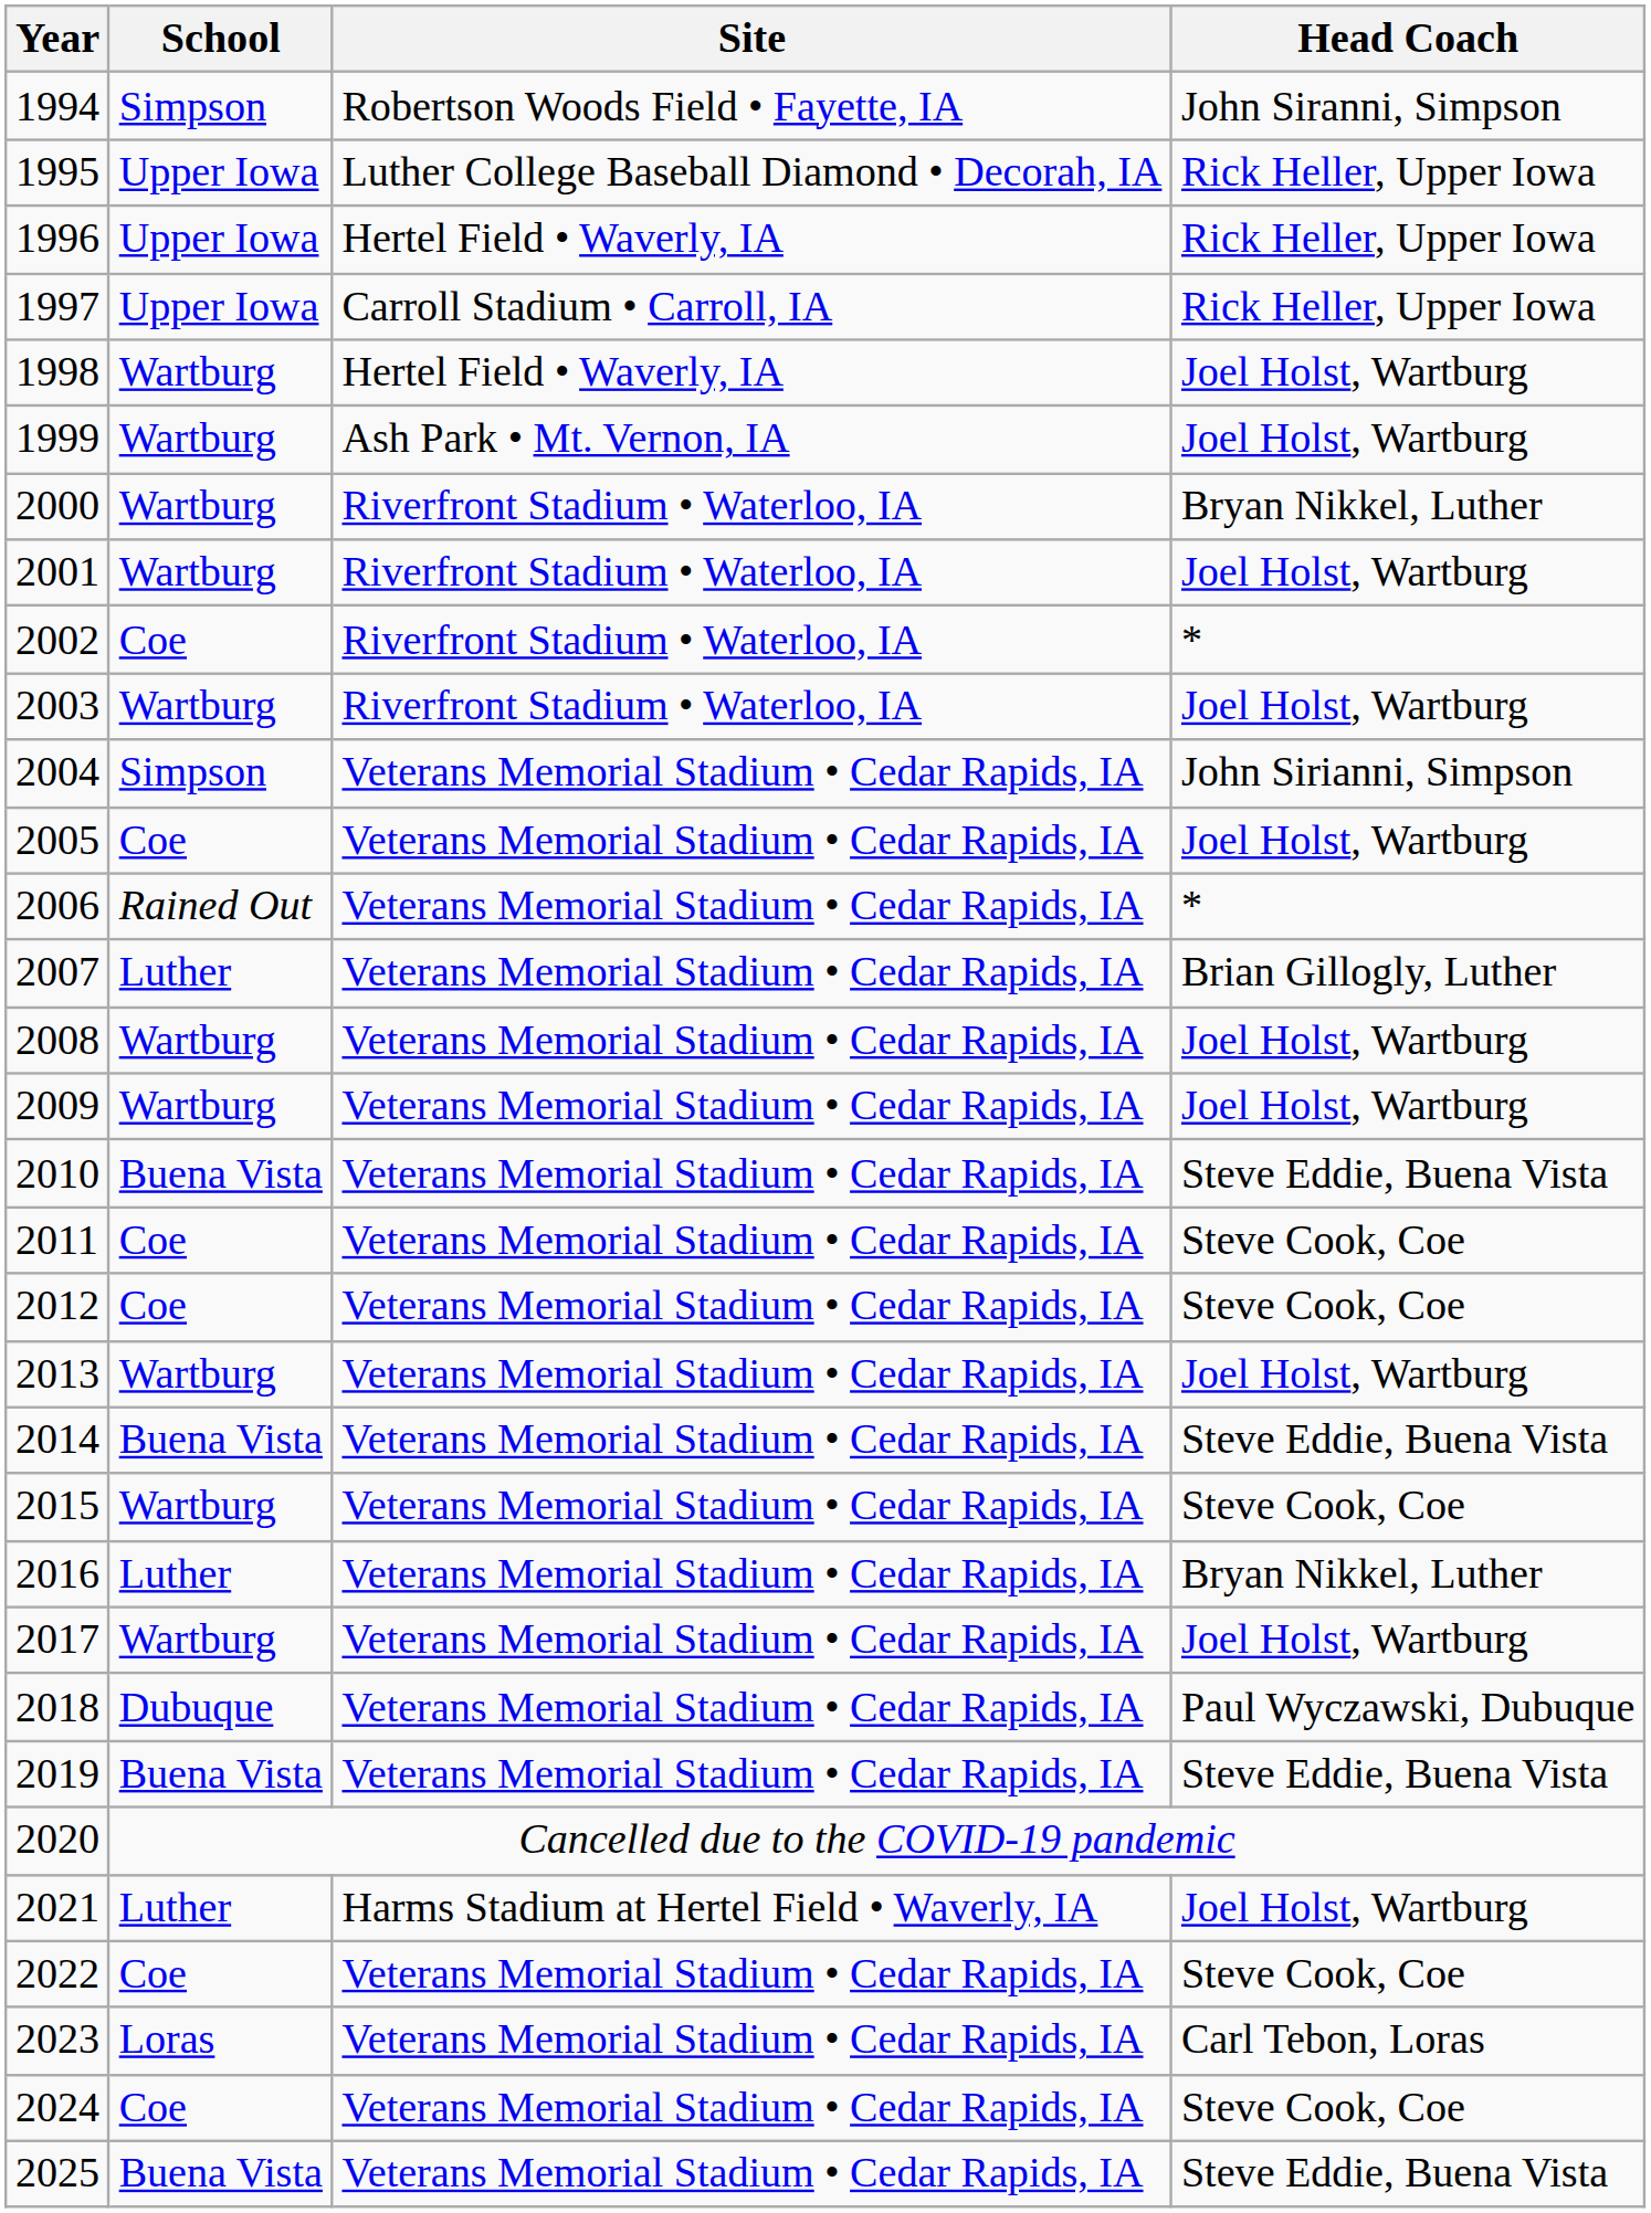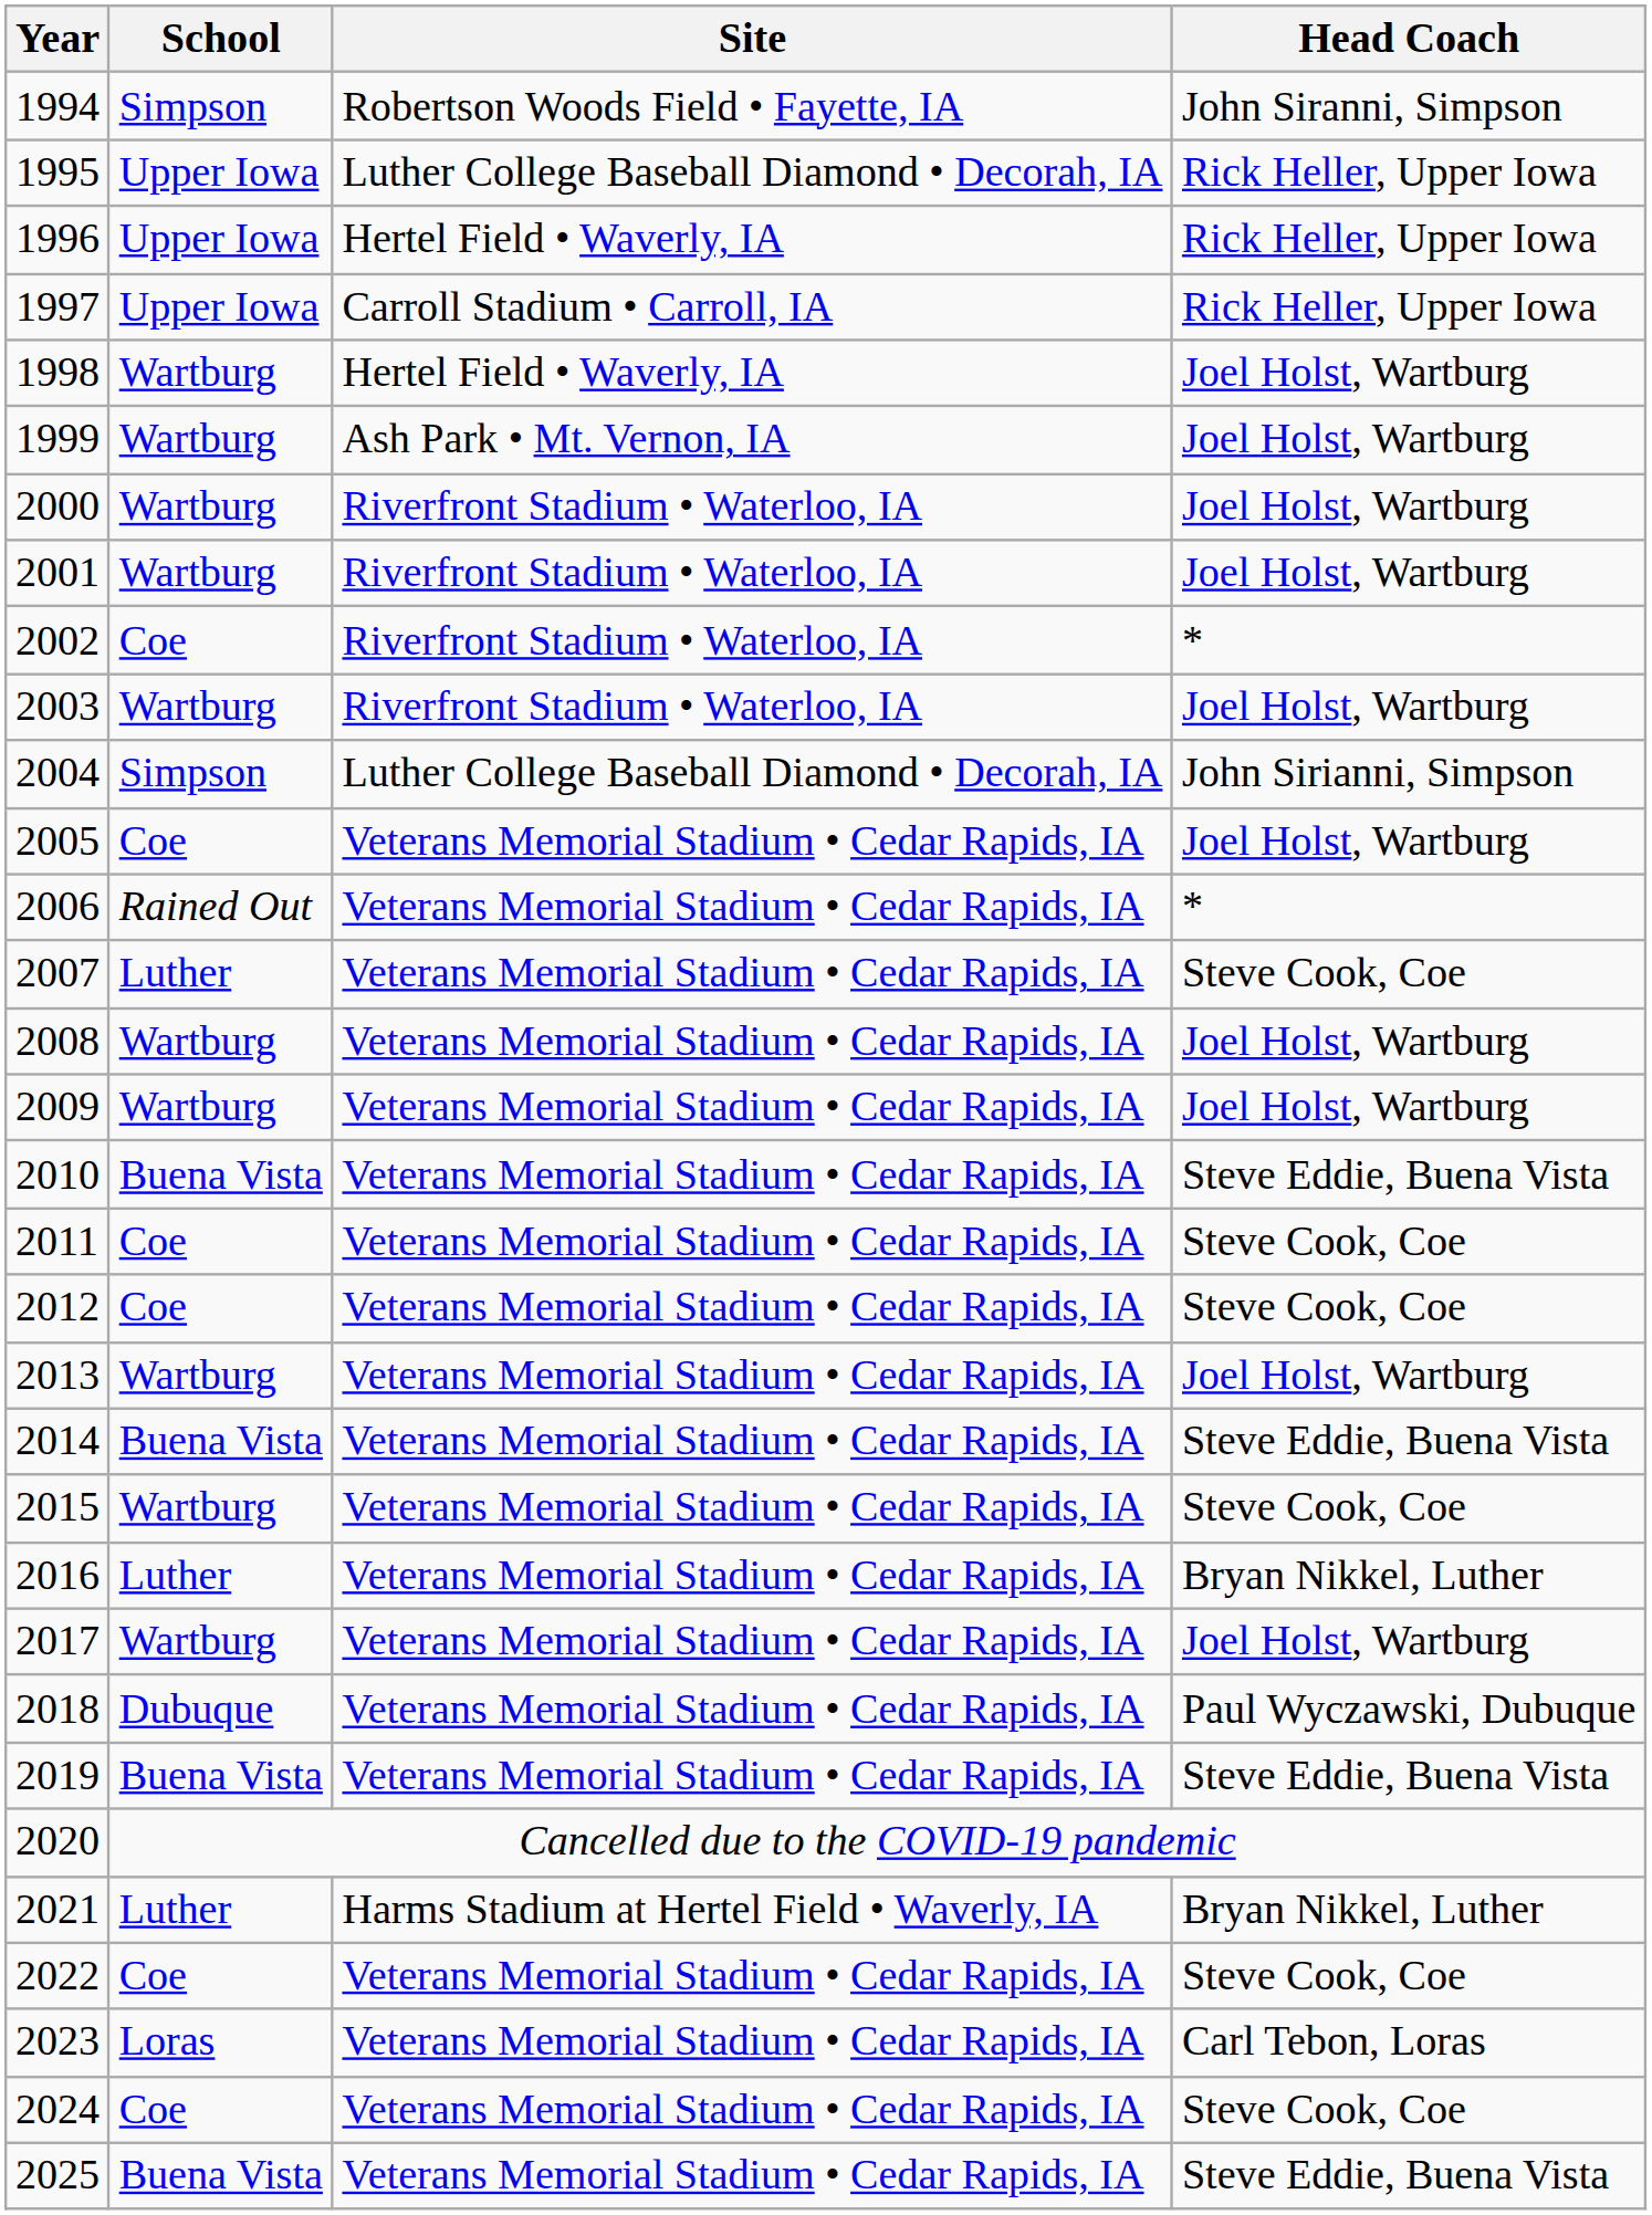 <table class="wikitable">
 <tr>
 <th>Year</th>
 <th>School</th>
 <th>Site</th>
 <th>Head Coach</th>
 </tr>
 <tr>
 <td>1994</td>
 <td><a href='#'>Simpson</a></td>
 <td>Robertson Woods Field • <a href='#'>Fayette, IA</a></td>
 <td>John Siranni, Simpson</td>
 </tr>
 <tr>
 <td>1995</td>
 <td><a href='#'>Upper Iowa</a></td>
 <td>Luther College Baseball Diamond • <a href='#'>Decorah, IA</a></td>
 <td><a href='#'>Rick Heller</a>, Upper Iowa</td>
 </tr>
 <tr>
 <td>1996</td>
 <td><a href='#'>Upper Iowa</a></td>
 <td>Hertel Field • <a href='#'>Waverly, IA</a></td>
 <td><a href='#'>Rick Heller</a>, Upper Iowa</td>
 </tr>
 <tr>
 <td>1997</td>
 <td><a href='#'>Upper Iowa</a></td>
 <td>Carroll Stadium • <a href='#'>Carroll, IA</a></td>
 <td><a href='#'>Rick Heller</a>, Upper Iowa</td>
 </tr>
 <tr>
 <td>1998</td>
 <td><a href='#'>Wartburg</a></td>
 <td>Hertel Field • <a href='#'>Waverly, IA</a></td>
 <td><a href='#'>Joel Holst</a>, Wartburg</td>
 </tr>
 <tr>
 <td>1999</td>
 <td><a href='#'>Wartburg</a></td>
 <td>Ash Park • <a href='#'>Mt. Vernon, IA</a></td>
 <td><a href='#'>Joel Holst</a>, Wartburg</td>
 </tr>
 <tr>
 <td>2000</td>
 <td><a href='#'>Wartburg</a></td>
 <td><a href='#'>Riverfront Stadium</a> • <a href='#'>Waterloo, IA</a></td>
-<td>Bryan Nikkel, Luther</td>
+<td><a href='#'>Joel Holst</a>, Wartburg</td>
 </tr>
 <tr>
 <td>2001</td>
 <td><a href='#'>Wartburg</a></td>
 <td><a href='#'>Riverfront Stadium</a> • <a href='#'>Waterloo, IA</a></td>
 <td><a href='#'>Joel Holst</a>, Wartburg</td>
 </tr>
 <tr>
 <td>2002</td>
 <td><a href='#'>Coe</a></td>
 <td><a href='#'>Riverfront Stadium</a> • <a href='#'>Waterloo, IA</a></td>
 <td>*</td>
 </tr>
 <tr>
 <td>2003</td>
 <td><a href='#'>Wartburg</a></td>
 <td><a href='#'>Riverfront Stadium</a> • <a href='#'>Waterloo, IA</a></td>
 <td><a href='#'>Joel Holst</a>, Wartburg</td>
 </tr>
 <tr>
 <td>2004</td>
 <td><a href='#'>Simpson</a></td>
-<td><a href='#'>Veterans Memorial Stadium</a> • <a href='#'>Cedar Rapids, IA</a></td>
+<td>Luther College Baseball Diamond • <a href='#'>Decorah, IA</a></td>
 <td>John Sirianni, Simpson</td>
 </tr>
 <tr>
 <td>2005</td>
 <td><a href='#'>Coe</a></td>
 <td><a href='#'>Veterans Memorial Stadium</a> • <a href='#'>Cedar Rapids, IA</a></td>
 <td><a href='#'>Joel Holst</a>, Wartburg</td>
 </tr>
 <tr>
 <td>2006</td>
 <td><em>Rained Out</em></td>
 <td><a href='#'>Veterans Memorial Stadium</a> • <a href='#'>Cedar Rapids, IA</a></td>
 <td>*</td>
 </tr>
 <tr>
 <td>2007</td>
 <td><a href='#'>Luther</a></td>
 <td><a href='#'>Veterans Memorial Stadium</a> • <a href='#'>Cedar Rapids, IA</a></td>
-<td>Brian Gillogly, Luther</td>
+<td>Steve Cook, Coe</td>
 </tr>
 <tr>
 <td>2008</td>
 <td><a href='#'>Wartburg</a></td>
 <td><a href='#'>Veterans Memorial Stadium</a> • <a href='#'>Cedar Rapids, IA</a></td>
 <td><a href='#'>Joel Holst</a>, Wartburg</td>
 </tr>
 <tr>
 <td>2009</td>
 <td><a href='#'>Wartburg</a></td>
 <td><a href='#'>Veterans Memorial Stadium</a> • <a href='#'>Cedar Rapids, IA</a></td>
 <td><a href='#'>Joel Holst</a>, Wartburg</td>
 </tr>
 <tr>
 <td>2010</td>
 <td><a href='#'>Buena Vista</a></td>
 <td><a href='#'>Veterans Memorial Stadium</a> • <a href='#'>Cedar Rapids, IA</a></td>
 <td>Steve Eddie, Buena Vista</td>
 </tr>
 <tr>
 <td>2011</td>
 <td><a href='#'>Coe</a></td>
 <td><a href='#'>Veterans Memorial Stadium</a> • <a href='#'>Cedar Rapids, IA</a></td>
 <td>Steve Cook, Coe</td>
 </tr>
 <tr>
 <td>2012</td>
 <td><a href='#'>Coe</a></td>
 <td><a href='#'>Veterans Memorial Stadium</a> • <a href='#'>Cedar Rapids, IA</a></td>
 <td>Steve Cook, Coe</td>
 </tr>
 <tr>
 <td>2013</td>
 <td><a href='#'>Wartburg</a></td>
 <td><a href='#'>Veterans Memorial Stadium</a> • <a href='#'>Cedar Rapids, IA</a></td>
 <td><a href='#'>Joel Holst</a>, Wartburg</td>
 </tr>
 <tr>
 <td>2014</td>
 <td><a href='#'>Buena Vista</a></td>
 <td><a href='#'>Veterans Memorial Stadium</a> • <a href='#'>Cedar Rapids, IA</a></td>
 <td>Steve Eddie, Buena Vista</td>
 </tr>
 <tr>
 <td>2015</td>
 <td><a href='#'>Wartburg</a></td>
 <td><a href='#'>Veterans Memorial Stadium</a> • <a href='#'>Cedar Rapids, IA</a></td>
 <td>Steve Cook, Coe</td>
 </tr>
 <tr>
 <td>2016</td>
 <td><a href='#'>Luther</a></td>
 <td><a href='#'>Veterans Memorial Stadium</a> • <a href='#'>Cedar Rapids, IA</a></td>
 <td>Bryan Nikkel, Luther</td>
 </tr>
 <tr>
 <td>2017</td>
 <td><a href='#'>Wartburg</a></td>
 <td><a href='#'>Veterans Memorial Stadium</a> • <a href='#'>Cedar Rapids, IA</a></td>
 <td><a href='#'>Joel Holst</a>, Wartburg</td>
 </tr>
 <tr>
 <td>2018</td>
 <td><a href='#'>Dubuque</a></td>
 <td><a href='#'>Veterans Memorial Stadium</a> • <a href='#'>Cedar Rapids, IA</a></td>
 <td>Paul Wyczawski, Dubuque</td>
 </tr>
 <tr>
 <td>2019</td>
 <td><a href='#'>Buena Vista</a></td>
 <td><a href='#'>Veterans Memorial Stadium</a> • <a href='#'>Cedar Rapids, IA</a></td>
 <td>Steve Eddie, Buena Vista</td>
 </tr>
 <tr>
 <td>2020</td>
 <td rowspan=1 colspan=3 align=center><em>Cancelled due to the <a href='#'>COVID-19 pandemic</a></em></td>
 </tr>
 <tr>
 <td>2021</td>
 <td><a href='#'>Luther</a></td>
 <td>Harms Stadium at Hertel Field • <a href='#'>Waverly, IA</a></td>
-<td><a href='#'>Joel Holst</a>, Wartburg</td>
+<td>Bryan Nikkel, Luther</td>
 </tr>
 <tr>
 <td>2022</td>
 <td><a href='#'>Coe</a></td>
 <td><a href='#'>Veterans Memorial Stadium</a> • <a href='#'>Cedar Rapids, IA</a></td>
 <td>Steve Cook, Coe</td>
 </tr>
 <tr>
 <td>2023</td>
 <td><a href='#'>Loras</a></td>
 <td><a href='#'>Veterans Memorial Stadium</a> • <a href='#'>Cedar Rapids, IA</a></td>
 <td>Carl Tebon, Loras</td>
 </tr>
 <tr>
 <td>2024</td>
 <td><a href='#'>Coe</a></td>
 <td><a href='#'>Veterans Memorial Stadium</a> • <a href='#'>Cedar Rapids, IA</a></td>
 <td>Steve Cook, Coe</td>
 </tr>
 <tr>
 <td>2025</td>
 <td><a href='#'>Buena Vista</a></td>
 <td><a href='#'>Veterans Memorial Stadium</a> • <a href='#'>Cedar Rapids, IA</a></td>
 <td>Steve Eddie, Buena Vista</td>
 </tr>
 </table>
